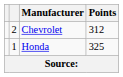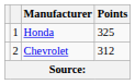 <table class="wikitable" style="font-size: 95%;">
 <tr>
 <th scope="col"></th>
 <th scope="col"></th>
 <th scope="col">Manufacturer</th>
 <th scope="col">Points</th>
 </tr>
 <tr>
 <td align="left"></td>
+<td align="center">1</td>
+<td><a href='#'>Honda</a></td>
+<td>325</td>
+</tr>
+<tr>
+<td align="left"></td>
 <td align="center">2</td>
 <td><a href='#'>Chevrolet</a></td>
 <td>312</td>
 </tr>
 <tr>
-<td align="left"></td>
-<td align="center">1</td>
-<td><a href='#'>Honda</a></td>
-<td>325</td>
-</tr>
-<tr>
 <th colspan=4>Source:</th>
 </tr>
 </table>
